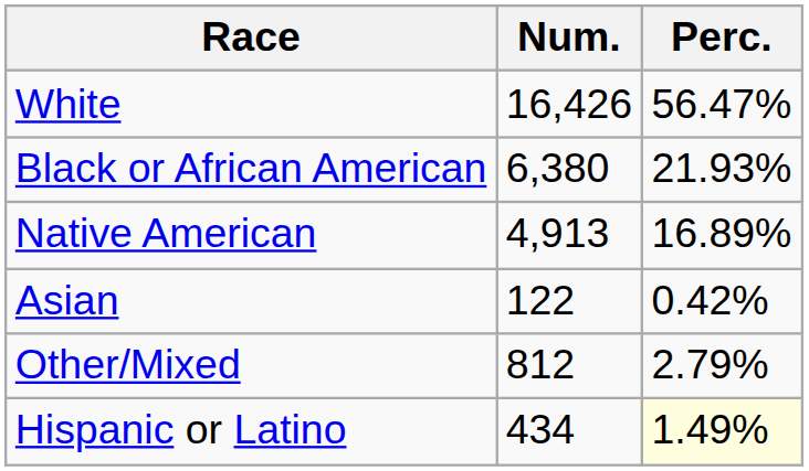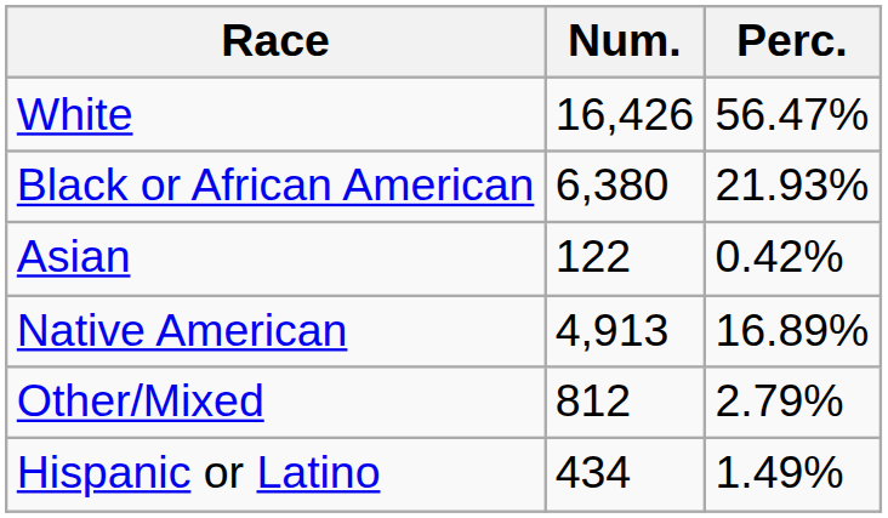 <table class="wikitable">
 <tr>
 <th>Race</th>
 <th>Num.</th>
 <th>Perc.</th>
 </tr>
 <tr>
 <td><a href='#'>White</a></td>
 <td>16,426</td>
 <td>56.47%</td>
 </tr>
 <tr>
 <td><a href='#'>Black or African American</a></td>
 <td>6,380</td>
 <td>21.93%</td>
 </tr>
 <tr>
+<td><a href='#'>Asian</a></td>
+<td>122</td>
+<td>0.42%</td>
+</tr>
+<tr>
 <td><a href='#'>Native American</a></td>
 <td>4,913</td>
 <td>16.89%</td>
-</tr>
-<tr>
-<td><a href='#'>Asian</a></td>
-<td>122</td>
-<td>0.42%</td>
 </tr>
 <tr>
 <td><a href='#'>Other/Mixed</a></td>
 <td>812</td>
 <td>2.79%</td>
 </tr>
 <tr>
 <td><a href='#'>Hispanic</a> or <a href='#'>Latino</a></td>
 <td>434</td>
-<td style="background: lightyellow;">1.49%</td>
+<td>1.49%</td>
 </tr>
 </table>
